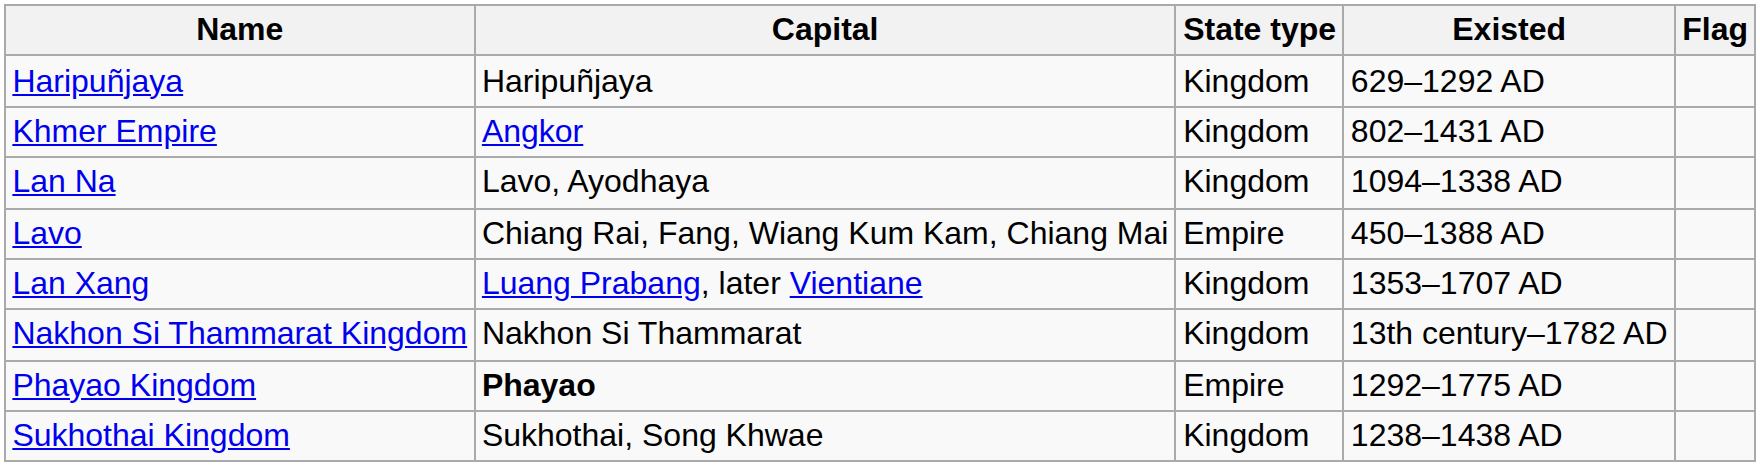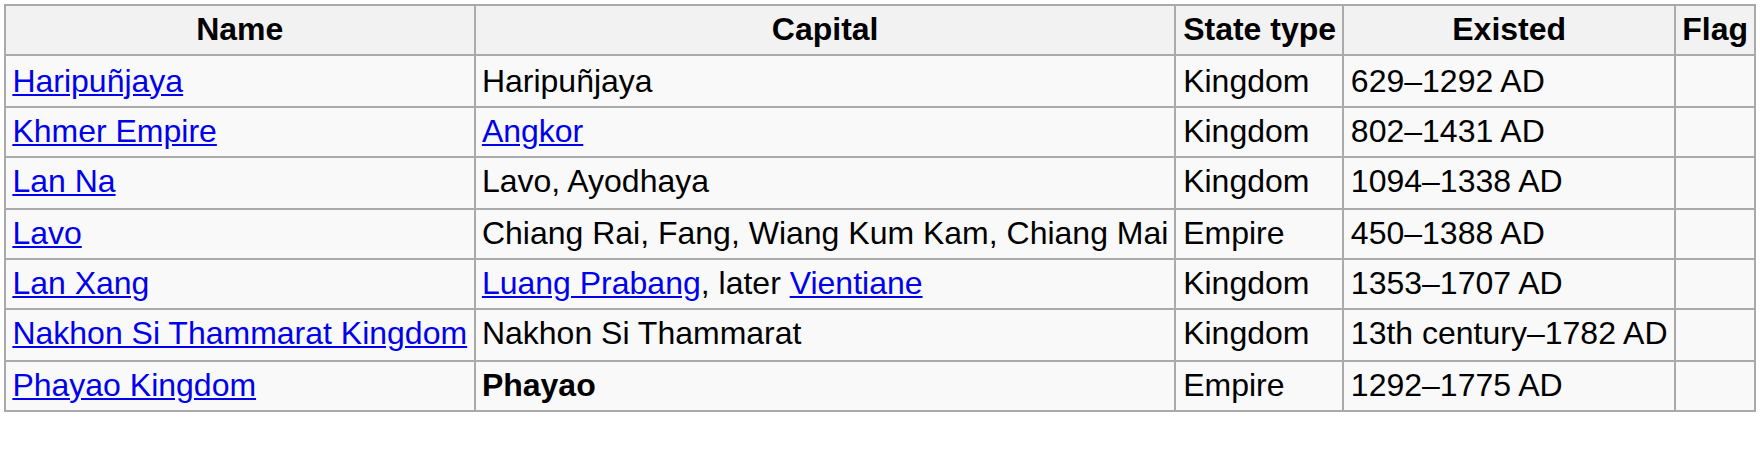 <table class="wikitable sortable" border="1">
 <tr>
 <th>Name</th>
 <th>Capital</th>
 <th>State type</th>
 <th>Existed</th>
 <th>Flag</th>
 </tr>
 <tr>
 <td><a href='#'>Haripuñjaya</a></td>
 <td>Haripuñjaya</td>
 <td>Kingdom</td>
 <td>629–1292 AD</td>
 <td></td>
 </tr>
 <tr>
 <td><a href='#'>Khmer Empire</a></td>
 <td><a href='#'>Angkor</a></td>
 <td>Kingdom</td>
 <td>802–1431 AD</td>
 <td></td>
 </tr>
 <tr>
 <td><a href='#'>Lan Na</a></td>
 <td>Lavo, Ayodhaya</td>
 <td>Kingdom</td>
 <td>1094–1338 AD</td>
 <td></td>
 </tr>
 <tr>
 <td><a href='#'>Lavo</a></td>
 <td>Chiang Rai, Fang, Wiang Kum Kam, Chiang Mai</td>
 <td>Empire</td>
 <td>450–1388 AD</td>
 <td></td>
 </tr>
 <tr>
 <td><a href='#'>Lan Xang</a></td>
 <td><a href='#'>Luang Prabang</a>, later <a href='#'>Vientiane</a></td>
 <td>Kingdom</td>
 <td>1353–1707 AD</td>
 <td></td>
 </tr>
 <tr>
 <td><a href='#'>Nakhon Si Thammarat Kingdom</a></td>
 <td>Nakhon Si Thammarat</td>
 <td>Kingdom</td>
 <td>13th century–1782 AD</td>
 <td></td>
 </tr>
 <tr>
 <td><a href='#'>Phayao Kingdom</a></td>
 <td><strong>Phayao</strong></td>
 <td>Empire</td>
 <td>1292–1775 AD</td>
 <td></td>
 </tr>
-<tr>
-<td><a href='#'>Sukhothai Kingdom</a></td>
-<td>Sukhothai, Song Khwae</td>
-<td>Kingdom</td>
-<td>1238–1438 AD</td>
-<td></td>
-</tr>
 </table>
